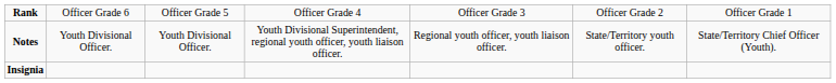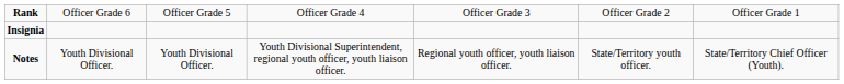 <table class="wikitable" style="text-align:center">
 <tr>
 <td><strong>Rank</strong></td>
 <td>Officer Grade 6</td>
 <td>Officer Grade 5</td>
 <td>Officer Grade 4</td>
 <td>Officer Grade 3</td>
 <td>Officer Grade 2</td>
 <td>Officer Grade 1</td>
 </tr>
 <tr>
+<td><strong>Insignia</strong></td>
+<td></td>
+<td></td>
+<td></td>
+<td></td>
+<td></td>
+<td></td>
+</tr>
+<tr>
 <td><strong>Notes</strong></td>
 <td>Youth Divisional Officer.</td>
 <td>Youth Divisional Officer.</td>
 <td>Youth Divisional Superintendent, <br> regional youth officer, youth liaison officer.</td>
 <td>Regional youth officer, youth liaison officer.</td>
 <td>State/Territory youth officer.</td>
 <td>State/Territory Chief Officer (Youth).</td>
 </tr>
-<tr>
-<td><strong>Insignia</strong></td>
-<td></td>
-<td></td>
-<td></td>
-<td></td>
-<td></td>
-<td></td>
-</tr>
 </table>
